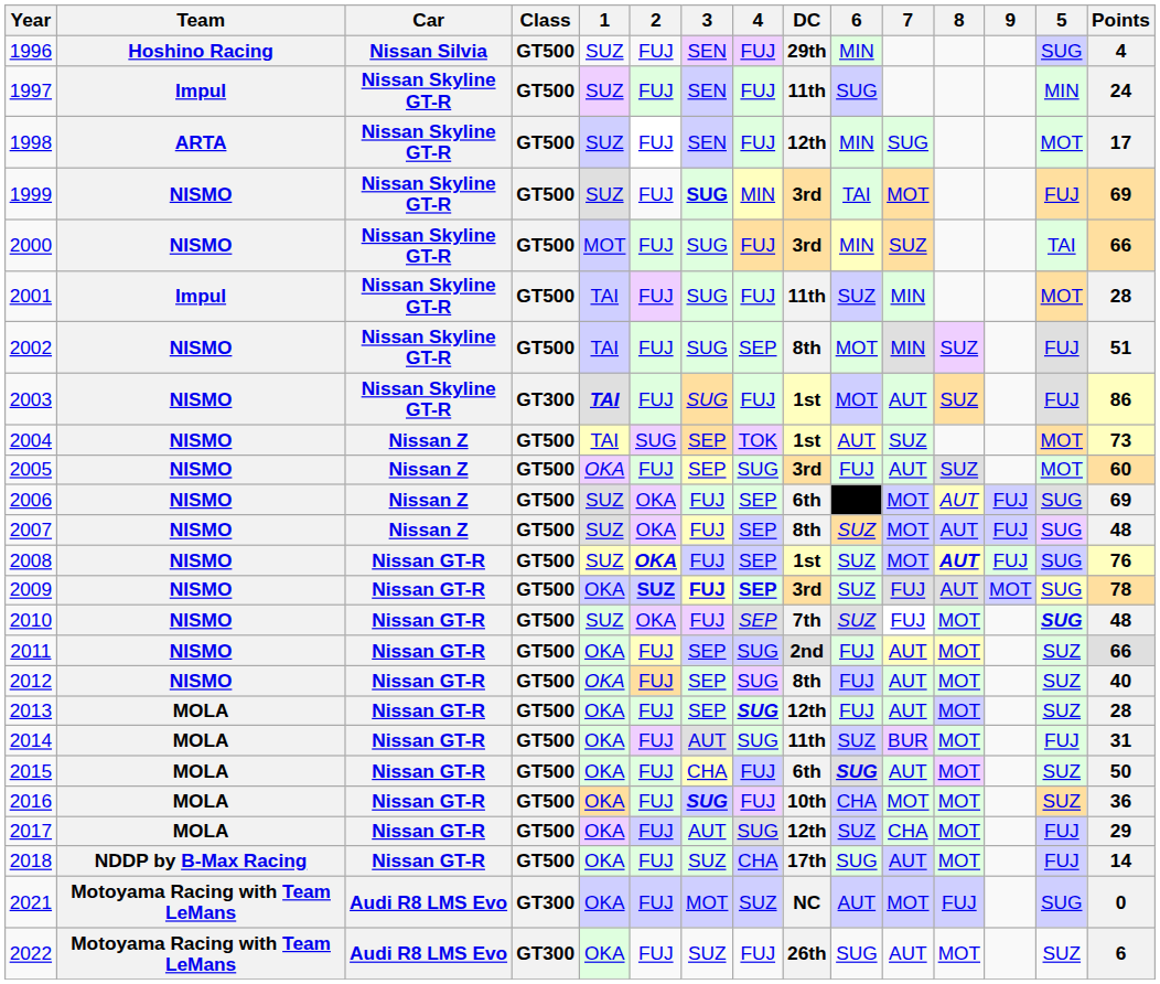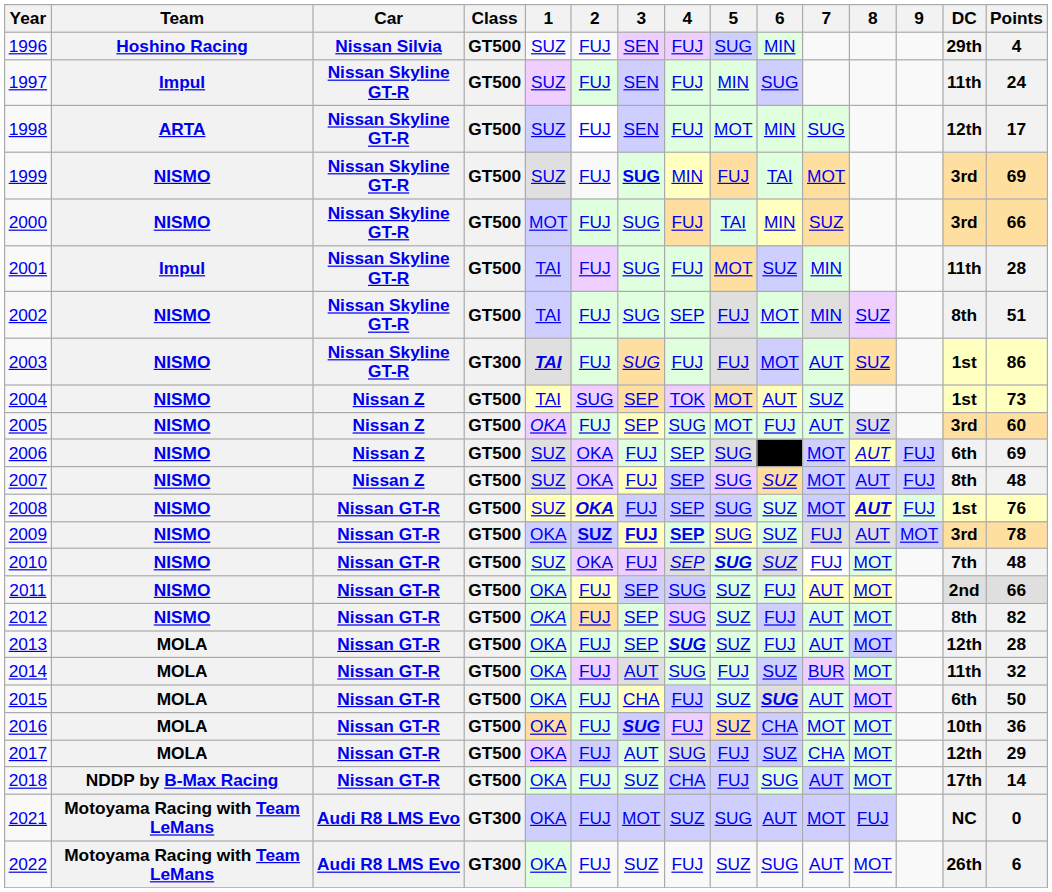 <table class="wikitable" style="text-align:center; font-size:90%">
 <tr>
 <th>Year</th>
 <th>Team</th>
 <th>Car</th>
 <th>Class</th>
 <th>1</th>
 <th>2</th>
 <th>3</th>
 <th>4</th>
-<th>DC</th>
+<th>5</th>
 <th>6</th>
 <th>7</th>
 <th>8</th>
 <th>9</th>
-<th>5</th>
+<th>DC</th>
 <th>Points</th>
 </tr>
 <tr>
 <td><a href='#'>1996</a></td>
 <th><a href='#'>Hoshino Racing</a></th>
 <th><a href='#'>Nissan Silvia</a></th>
 <th>GT500</th>
 <td><a href='#'>SUZ</a></td>
 <td><a href='#'>FUJ</a></td>
 <td style="background:#EFCFFF;"><a href='#'>SEN</a><br></td>
 <td style="background:#EFCFFF;"><a href='#'>FUJ</a><br></td>
-<th>29th</th>
+<td style="background:#CFCFFF;"><a href='#'>SUG</a><br></td>
 <td style="background:#DFFFDF;"><a href='#'>MIN</a><br></td>
 <td></td>
 <td></td>
 <td></td>
-<td style="background:#CFCFFF;"><a href='#'>SUG</a><br></td>
+<th>29th</th>
 <th>4</th>
 </tr>
 <tr>
 <td><a href='#'>1997</a></td>
 <th><a href='#'>Impul</a></th>
 <th><a href='#'>Nissan Skyline GT-R</a></th>
 <th>GT500</th>
 <td style="background:#EFCFFF;"><a href='#'>SUZ</a><br></td>
 <td style="background:#DFFFDF;"><a href='#'>FUJ</a><br></td>
 <td style="background:#CFCFFF;"><a href='#'>SEN</a><br></td>
 <td style="background:#DFFFDF;"><a href='#'>FUJ</a><br></td>
-<th>11th</th>
+<td style="background:#DFFFDF;"><a href='#'>MIN</a><br></td>
 <td style="background:#CFCFFF;"><a href='#'>SUG</a><br></td>
 <td></td>
 <td></td>
 <td></td>
-<td style="background:#DFFFDF;"><a href='#'>MIN</a><br></td>
+<th>11th</th>
 <th>24</th>
 </tr>
 <tr>
 <td><a href='#'>1998</a></td>
 <th><a href='#'>ARTA</a></th>
 <th><a href='#'>Nissan Skyline GT-R</a></th>
 <th>GT500</th>
 <td style="background:#CFCFFF;"><a href='#'>SUZ</a><br></td>
 <td style="background:#FFFFFF;"><a href='#'>FUJ</a><br></td>
 <td style="background:#CFCFFF;"><a href='#'>SEN</a><br></td>
 <td style="background:#DFFFDF;"><a href='#'>FUJ</a><br></td>
-<th>12th</th>
+<td style="background:#DFFFDF;"><a href='#'>MOT</a><br></td>
 <td style="background:#DFFFDF;"><a href='#'>MIN</a><br></td>
 <td style="background:#DFFFDF;"><a href='#'>SUG</a><br></td>
 <td></td>
 <td></td>
-<td style="background:#DFFFDF;"><a href='#'>MOT</a><br></td>
+<th>12th</th>
 <th>17</th>
 </tr>
 <tr>
 <td><a href='#'>1999</a></td>
 <th><a href='#'>NISMO</a></th>
 <th><a href='#'>Nissan Skyline GT-R</a></th>
 <th>GT500</th>
 <td style="background:#DFDFDF;"><a href='#'>SUZ</a><br></td>
 <td><a href='#'>FUJ</a></td>
 <td style="background:#DFFFDF;"><strong><a href='#'>SUG</a><br></strong></td>
 <td style="background:#FFFFBF;"><a href='#'>MIN</a><br></td>
-<td style="background:#FFDF9F;"><strong>3rd</strong></td>
+<td style="background:#FFDF9F;"><a href='#'>FUJ</a><br></td>
 <td style="background:#DFFFDF;"><a href='#'>TAI</a><br></td>
 <td style="background:#FFDF9F;"><a href='#'>MOT</a><br></td>
 <td></td>
 <td></td>
-<td style="background:#FFDF9F;"><a href='#'>FUJ</a><br></td>
+<td style="background:#FFDF9F;"><strong>3rd</strong></td>
 <td style="background:#FFDF9F;"><strong>69</strong></td>
 </tr>
 <tr>
 <td><a href='#'>2000</a></td>
 <th><a href='#'>NISMO</a></th>
 <th><a href='#'>Nissan Skyline GT-R</a></th>
 <th>GT500</th>
 <td style="background:#CFCFFF;"><a href='#'>MOT</a><br></td>
 <td style="background:#DFFFDF;"><a href='#'>FUJ</a><br></td>
 <td style="background:#DFFFDF;"><a href='#'>SUG</a><br></td>
 <td style="background:#FFDF9F;"><a href='#'>FUJ</a><br></td>
-<td style="background:#FFDF9F;"><strong>3rd</strong></td>
+<td style="background:#DFFFDF;"><a href='#'>TAI</a><br></td>
 <td style="background:#FFFFBF;"><a href='#'>MIN</a><br></td>
 <td style="background:#FFDF9F;"><a href='#'>SUZ</a><br></td>
 <td></td>
 <td></td>
-<td style="background:#DFFFDF;"><a href='#'>TAI</a><br></td>
+<td style="background:#FFDF9F;"><strong>3rd</strong></td>
 <td style="background:#FFDF9F;"><strong>66</strong></td>
 </tr>
 <tr>
 <td><a href='#'>2001</a></td>
 <th><a href='#'>Impul</a></th>
 <th><a href='#'>Nissan Skyline GT-R</a></th>
 <th>GT500</th>
 <td style="background:#CFCFFF;"><a href='#'>TAI</a><br></td>
 <td style="background:#EFCFFF;"><a href='#'>FUJ</a><br></td>
 <td style="background:#DFFFDF;"><a href='#'>SUG</a><br></td>
 <td style="background:#DFFFDF;"><a href='#'>FUJ</a><br></td>
-<th>11th</th>
+<td style="background:#FFDF9F;"><a href='#'>MOT</a><br></td>
 <td style="background:#CFCFFF;"><a href='#'>SUZ</a><br></td>
 <td style="background:#DFFFDF;"><a href='#'>MIN</a><br></td>
 <td></td>
 <td></td>
-<td style="background:#FFDF9F;"><a href='#'>MOT</a><br></td>
+<th>11th</th>
 <th>28</th>
 </tr>
 <tr>
 <td><a href='#'>2002</a></td>
 <th><a href='#'>NISMO</a></th>
 <th><a href='#'>Nissan Skyline GT-R</a></th>
 <th>GT500</th>
 <td style="background:#CFCFFF;"><a href='#'>TAI</a><br></td>
 <td style="background:#DFFFDF;"><a href='#'>FUJ</a><br></td>
 <td style="background:#DFFFDF;"><a href='#'>SUG</a><br></td>
 <td style="background:#DFFFDF;"><a href='#'>SEP</a><br></td>
-<th>8th</th>
+<td style="background:#DFDFDF;"><a href='#'>FUJ</a><br></td>
 <td style="background:#DFFFDF;"><a href='#'>MOT</a><br></td>
 <td style="background:#DFDFDF;"><a href='#'>MIN</a><br></td>
 <td style="background:#EFCFFF;"><a href='#'>SUZ</a><br></td>
 <td></td>
-<td style="background:#DFDFDF;"><a href='#'>FUJ</a><br></td>
+<th>8th</th>
 <th>51</th>
 </tr>
 <tr>
 <td><a href='#'>2003</a></td>
 <th><a href='#'>NISMO</a></th>
 <th><a href='#'>Nissan Skyline GT-R</a></th>
 <th>GT300</th>
 <td style="background:#DFDFDF;"><strong><em><a href='#'>TAI</a></em></strong><br></td>
 <td style="background:#DFFFDF;"><a href='#'>FUJ</a><br></td>
 <td style="background:#FFDF9F;"><em><a href='#'>SUG</a></em><br></td>
 <td style="background:#DFFFDF;"><a href='#'>FUJ</a><br></td>
-<td style="background:#FFFFBF;"><strong>1st</strong></td>
+<td style="background:#DFDFDF;"><a href='#'>FUJ</a><br></td>
 <td style="background:#CFCFFF;"><a href='#'>MOT</a><br></td>
 <td style="background:#DFFFDF;"><a href='#'>AUT</a><br></td>
 <td style="background:#FFDF9F;"><a href='#'>SUZ</a><br></td>
 <td></td>
-<td style="background:#DFDFDF;"><a href='#'>FUJ</a><br></td>
+<td style="background:#FFFFBF;"><strong>1st</strong></td>
 <td style="background:#FFFFBF;"><strong>86</strong></td>
 </tr>
 <tr>
 <td><a href='#'>2004</a></td>
 <th><a href='#'>NISMO</a></th>
 <th><a href='#'>Nissan Z</a></th>
 <th>GT500</th>
 <td style="background:#FFFFBF;"><a href='#'>TAI</a><br></td>
 <td style="background:#EFCFFF;"><a href='#'>SUG</a><br></td>
 <td style="background:#FFDF9F;"><a href='#'>SEP</a><br></td>
 <td style="background:#EFCFFF;"><a href='#'>TOK</a><br></td>
-<td style="background:#FFFFBF;"><strong>1st</strong></td>
+<td style="background:#FFDF9F;"><a href='#'>MOT</a><br></td>
 <td style="background:#FFFFBF;"><a href='#'>AUT</a><br></td>
 <td style="background:#DFFFDF;"><a href='#'>SUZ</a><br></td>
 <td></td>
 <td></td>
-<td style="background:#FFDF9F;"><a href='#'>MOT</a><br></td>
+<td style="background:#FFFFBF;"><strong>1st</strong></td>
 <td style="background:#FFFFBF;"><strong>73</strong></td>
 </tr>
 <tr>
 <td><a href='#'>2005</a></td>
 <th><a href='#'>NISMO</a></th>
 <th><a href='#'>Nissan Z</a></th>
 <th>GT500</th>
 <td style="background:#EFCFFF;"><em><a href='#'>OKA</a></em><br></td>
 <td style="background:#DFFFDF;"><a href='#'>FUJ</a><br></td>
 <td style="background:#FFFFBF;"><a href='#'>SEP</a><br></td>
 <td style="background:#DFFFDF;"><a href='#'>SUG</a><br></td>
-<td style="background:#FFDF9F;"><strong>3rd</strong></td>
+<td style="background:#DFFFDF;"><a href='#'>MOT</a><br></td>
 <td style="background:#DFFFDF;"><a href='#'>FUJ</a><br></td>
 <td style="background:#DFFFDF;"><a href='#'>AUT</a><br></td>
 <td style="background:#DFDFDF;"><a href='#'>SUZ</a><br></td>
 <td></td>
-<td style="background:#DFFFDF;"><a href='#'>MOT</a><br></td>
+<td style="background:#FFDF9F;"><strong>3rd</strong></td>
 <td style="background:#FFDF9F;"><strong>60</strong></td>
 </tr>
 <tr>
 <td><a href='#'>2006</a></td>
 <th><a href='#'>NISMO</a></th>
 <th><a href='#'>Nissan Z</a></th>
 <th>GT500</th>
 <td style="background:#DFDFDF;"><a href='#'>SUZ</a><br></td>
 <td style="background:#EFCFFF;"><a href='#'>OKA</a><br></td>
 <td style="background:#DFFFDF;"><a href='#'>FUJ</a><br></td>
 <td style="background:#DFFFDF;"><a href='#'>SEP</a><br></td>
-<th>6th</th>
+<td style="background:#DFDFDF;"><a href='#'>SUG</a><br></td>
 <td style="background:#000000; color:#ffffff"><a href='#'></a><br></td>
 <td style="background:#CFCFFF;"><a href='#'>MOT</a><br></td>
 <td style="background:#FFFFBF;"><em><a href='#'>AUT</a></em><br></td>
 <td style="background:#CFCFFF;"><a href='#'>FUJ</a><br></td>
-<td style="background:#DFDFDF;"><a href='#'>SUG</a><br></td>
+<th>6th</th>
 <th>69</th>
 </tr>
 <tr>
 <td><a href='#'>2007</a></td>
 <th><a href='#'>NISMO</a></th>
 <th><a href='#'>Nissan Z</a></th>
 <th>GT500</th>
 <td style="background:#DFDFDF;"><a href='#'>SUZ</a><br></td>
 <td style="background:#EFCFFF;"><a href='#'>OKA</a><br></td>
 <td style="background:#FFFFBF;"><a href='#'>FUJ</a><br></td>
 <td style="background:#CFCFFF;"><a href='#'>SEP</a><br></td>
-<th>8th</th>
+<td style="background:#EFCFFF;"><a href='#'>SUG</a><br></td>
 <td style="background:#FFDF9F;"><em><a href='#'>SUZ</a></em><br></td>
 <td style="background:#CFCFFF;"><a href='#'>MOT</a><br></td>
 <td style="background:#CFCFFF;"><a href='#'>AUT</a><br></td>
 <td style="background:#CFCFFF;"><a href='#'>FUJ</a><br></td>
-<td style="background:#EFCFFF;"><a href='#'>SUG</a><br></td>
+<th>8th</th>
 <th>48</th>
 </tr>
 <tr>
 <td><a href='#'>2008</a></td>
 <th><a href='#'>NISMO</a></th>
 <th><a href='#'>Nissan GT-R</a></th>
 <th>GT500</th>
 <td style="background:#FFFFBF;"><a href='#'>SUZ</a><br></td>
 <td style="background:#FFFFBF;"><strong><em><a href='#'>OKA</a></em></strong><br></td>
 <td style="background:#CFCFFF;"><a href='#'>FUJ</a><br></td>
 <td style="background:#CFCFFF;"><a href='#'>SEP</a><br></td>
-<td style="background:#FFFFBF;"><strong>1st</strong></td>
+<td style="background:#CFCFFF;"><a href='#'>SUG</a><br></td>
 <td style="background:#DFFFDF;"><a href='#'>SUZ</a><br></td>
 <td style="background:#CFCFFF;"><a href='#'>MOT</a><br></td>
 <td style="background:#FFFFBF;"><strong><em><a href='#'>AUT</a></em></strong><br></td>
 <td style="background:#DFFFDF;"><a href='#'>FUJ</a><br></td>
-<td style="background:#CFCFFF;"><a href='#'>SUG</a><br></td>
+<td style="background:#FFFFBF;"><strong>1st</strong></td>
 <td style="background:#FFFFBF;"><strong>76</strong></td>
 </tr>
 <tr>
 <td><a href='#'>2009</a></td>
 <th><a href='#'>NISMO</a></th>
 <th><a href='#'>Nissan GT-R</a></th>
 <th>GT500</th>
 <td style="background:#CFCFFF;"><a href='#'>OKA</a><br></td>
 <td style="background:#CFCFFF;"><strong><a href='#'>SUZ</a></strong><br></td>
 <td style="background:#FFFFBF;"><strong><a href='#'>FUJ</a></strong><br></td>
 <td style="background:#DFFFDF;"><strong><a href='#'>SEP</a></strong><br></td>
-<td style="background:#FFDF9F;"><strong>3rd</strong></td>
+<td style="background:#FFFFBF;"><a href='#'>SUG</a><br></td>
 <td style="background:#DFFFDF;"><a href='#'>SUZ</a><br></td>
 <td style="background:#DFDFDF;"><a href='#'>FUJ</a><br></td>
 <td style="background:#DFDFDF;"><a href='#'>AUT</a><br></td>
 <td style="background:#CFCFFF;"><a href='#'>MOT</a><br></td>
-<td style="background:#FFFFBF;"><a href='#'>SUG</a><br></td>
+<td style="background:#FFDF9F;"><strong>3rd</strong></td>
 <td style="background:#FFDF9F;"><strong>78</strong></td>
 </tr>
 <tr>
 <td><a href='#'>2010</a></td>
 <th><a href='#'>NISMO</a></th>
 <th><a href='#'>Nissan GT-R</a></th>
 <th>GT500</th>
 <td style="background:#DFFFDF;"><a href='#'>SUZ</a><br></td>
 <td style="background:#EFCFFF;"><a href='#'>OKA</a><br></td>
 <td style="background:#EFCFFF;"><a href='#'>FUJ</a><br></td>
 <td style="background:#DFDFDF;"><em><a href='#'>SEP</a></em><br></td>
-<th>7th</th>
+<td style="background:#DFFFDF;"><strong><em><a href='#'>SUG</a></em></strong><br></td>
 <td style="background:#DFDFDF;"><em><a href='#'>SUZ</a></em><br></td>
 <td style="background:#FFFFFF;"><a href='#'>FUJ</a><br></td>
 <td style="background:#DFFFDF;"><a href='#'>MOT</a><br></td>
 <td></td>
-<td style="background:#DFFFDF;"><strong><em><a href='#'>SUG</a></em></strong><br></td>
+<th>7th</th>
 <th>48</th>
 </tr>
 <tr>
 <td><a href='#'>2011</a></td>
 <th><a href='#'>NISMO</a></th>
 <th><a href='#'>Nissan GT-R</a></th>
 <th>GT500</th>
 <td style="background:#DFFFDF;"><a href='#'>OKA</a><br></td>
 <td style="background:#FFFFBF;"><a href='#'>FUJ</a><br></td>
 <td style="background:#CFCFFF;"><a href='#'>SEP</a><br></td>
 <td style="background:#CFCFFF;"><a href='#'>SUG</a><br></td>
-<td style="background:#DFDFDF;"><strong>2nd</strong></td>
+<td style="background:#DFFFDF;"><a href='#'>SUZ</a><br></td>
 <td style="background:#DFFFDF;"><a href='#'>FUJ</a><br></td>
 <td style="background:#FFFFBF;"><a href='#'>AUT</a><br></td>
 <td style="background:#FFFFBF;"><a href='#'>MOT</a><br></td>
 <td></td>
-<td style="background:#DFFFDF;"><a href='#'>SUZ</a><br></td>
+<td style="background:#DFDFDF;"><strong>2nd</strong></td>
 <td style="background:#DFDFDF;"><strong>66</strong></td>
 </tr>
 <tr>
 <td><a href='#'>2012</a></td>
 <th><a href='#'>NISMO</a></th>
 <th><a href='#'>Nissan GT-R</a></th>
 <th>GT500</th>
 <td style="background:#DFFFDF;"><em><a href='#'>OKA</a></em><br></td>
 <td style="background:#FFDF9F;"><a href='#'>FUJ</a><br></td>
 <td style="background:#DFFFDF;"><a href='#'>SEP</a><br></td>
 <td style="background:#EFCFFF;"><a href='#'>SUG</a><br></td>
-<th>8th</th>
+<td style="background:#DFFFDF;"><a href='#'>SUZ</a><br></td>
 <td style="background:#CFCFFF;"><a href='#'>FUJ</a><br></td>
 <td style="background:#DFFFDF;"><a href='#'>AUT</a><br></td>
 <td style="background:#DFFFDF;"><a href='#'>MOT</a><br></td>
 <td></td>
-<td style="background:#DFFFDF;"><a href='#'>SUZ</a><br></td>
-<th>40</th>
+<th>8th</th>
+<th>82</th>
 </tr>
 <tr>
 <td><a href='#'>2013</a></td>
 <th>MOLA</th>
 <th><a href='#'>Nissan GT-R</a></th>
 <th>GT500</th>
 <td style="background:#DFFFDF;"><a href='#'>OKA</a><br></td>
 <td style="background:#DFFFDF;"><a href='#'>FUJ</a><br></td>
 <td style="background:#DFFFDF;"><a href='#'>SEP</a><br></td>
 <td style="background:#DFFFDF;"><strong><em><a href='#'>SUG</a></em></strong><br></td>
-<th>12th</th>
+<td style="background:#DFFFDF;"><a href='#'>SUZ</a><br></td>
 <td style="background:#DFFFDF;"><a href='#'>FUJ</a><br></td>
 <td style="background:#DFFFDF;"><a href='#'>AUT</a><br></td>
 <td style="background:#CFCFFF;"><a href='#'>MOT</a><br></td>
 <td></td>
-<td style="background:#DFFFDF;"><a href='#'>SUZ</a><br></td>
+<th>12th</th>
 <th>28</th>
 </tr>
 <tr>
 <td><a href='#'>2014</a></td>
 <th>MOLA</th>
 <th><a href='#'>Nissan GT-R</a></th>
 <th>GT500</th>
 <td style="background:#DFFFDF;"><a href='#'>OKA</a><br></td>
 <td style="background:#EFCFFF;"><a href='#'>FUJ</a><br></td>
 <td style="background:#DFDFDF;"><a href='#'>AUT</a><br></td>
 <td style="background:#DFFFDF;"><a href='#'>SUG</a><br></td>
-<th>11th</th>
+<td style="background:#DFFFDF;"><a href='#'>FUJ</a><br></td>
 <td style="background:#CFCFFF;"><a href='#'>SUZ</a><br></td>
 <td style="background:#EFCFFF;"><a href='#'>BUR</a><br></td>
 <td style="background:#DFFFDF;"><a href='#'>MOT</a><br></td>
 <td></td>
-<td style="background:#DFFFDF;"><a href='#'>FUJ</a><br></td>
-<th>31</th>
+<th>11th</th>
+<th>32</th>
 </tr>
 <tr>
 <td><a href='#'>2015</a></td>
 <th>MOLA</th>
 <th><a href='#'>Nissan GT-R</a></th>
 <th>GT500</th>
 <td style="background:#DFFFDF;"><a href='#'>OKA</a><br></td>
 <td style="background:#DFFFDF;"><a href='#'>FUJ</a><br></td>
 <td style="background:#FFFFBF;"><a href='#'>CHA</a><br></td>
 <td style="background:#CFCFFF;"><a href='#'>FUJ</a><br></td>
-<th>6th</th>
+<td style="background:#DFFFDF;"><a href='#'>SUZ</a><br></td>
 <td style="background:#DFDFDF;"><strong><em><a href='#'>SUG</a></em></strong><br></td>
 <td style="background:#DFFFDF;"><a href='#'>AUT</a><br></td>
 <td style="background:#EFCFFF;"><a href='#'>MOT</a><br></td>
 <td></td>
-<td style="background:#DFFFDF;"><a href='#'>SUZ</a><br></td>
+<th>6th</th>
 <th>50</th>
 </tr>
 <tr>
 <td><a href='#'>2016</a></td>
 <th>MOLA</th>
 <th><a href='#'>Nissan GT-R</a></th>
 <th>GT500</th>
 <td style="background:#FFDF9F;"><a href='#'>OKA</a><br></td>
 <td style="background:#DFFFDF;"><a href='#'>FUJ</a><br></td>
 <td style="background:#CFCFFF;"><strong><em><a href='#'>SUG</a></em></strong><br></td>
 <td style="background:#EFCFFF;"><a href='#'>FUJ</a><br></td>
-<th>10th</th>
+<td style="background:#FFDF9F;"><a href='#'>SUZ</a><br></td>
 <td style="background:#CFCFFF;"><a href='#'>CHA</a><br></td>
 <td style="background:#DFFFDF;"><a href='#'>MOT</a><br></td>
 <td style="background:#DFFFDF;"><a href='#'>MOT</a><br></td>
 <td></td>
-<td style="background:#FFDF9F;"><a href='#'>SUZ</a><br></td>
+<th>10th</th>
 <th>36</th>
 </tr>
 <tr>
 <td><a href='#'>2017</a></td>
 <th>MOLA</th>
 <th><a href='#'>Nissan GT-R</a></th>
 <th>GT500</th>
 <td style="background:#EFCFFF;"><a href='#'>OKA</a><br></td>
 <td style="background:#CFCFFF;"><a href='#'>FUJ</a><br></td>
 <td style="background:#DFFFDF;"><a href='#'>AUT</a><br></td>
 <td style="background:#DFDFDF;"><a href='#'>SUG</a><br></td>
-<th>12th</th>
+<td style="background:#CFCFFF;"><a href='#'>FUJ</a><br></td>
 <td style="background:#CFCFFF;"><a href='#'>SUZ</a><br></td>
 <td style="background:#DFFFDF;"><a href='#'>CHA</a><br></td>
 <td style="background:#DFFFDF;"><a href='#'>MOT</a><br></td>
 <td></td>
-<td style="background:#CFCFFF;"><a href='#'>FUJ</a><br></td>
+<th>12th</th>
 <th>29</th>
 </tr>
 <tr>
 <td><a href='#'>2018</a></td>
 <th>NDDP by <a href='#'>B-Max Racing</a></th>
 <th><a href='#'>Nissan GT-R</a></th>
 <th>GT500</th>
 <td style="background:#DFFFDF;"><a href='#'>OKA</a><br></td>
 <td style="background:#DFFFDF;"><a href='#'>FUJ</a><br></td>
 <td style="background:#DFFFDF;"><a href='#'>SUZ</a><br></td>
 <td style="background:#CFCFFF;"><a href='#'>CHA</a><br></td>
-<th>17th</th>
+<td style="background:#CFCFFF;"><a href='#'>FUJ</a><br></td>
 <td style="background:#DFFFDF;"><a href='#'>SUG</a><br></td>
 <td style="background:#CFCFFF;"><a href='#'>AUT</a><br></td>
 <td style="background:#DFFFDF;"><a href='#'>MOT</a><br></td>
 <td></td>
-<td style="background:#CFCFFF;"><a href='#'>FUJ</a><br></td>
+<th>17th</th>
 <th>14</th>
 </tr>
 <tr>
 <td><a href='#'>2021</a></td>
 <th>Motoyama Racing with <a href='#'>Team LeMans</a></th>
 <th><a href='#'>Audi R8 LMS Evo</a></th>
 <th>GT300</th>
 <td style="background:#CFCFFF;"><a href='#'>OKA</a><br></td>
 <td style="background:#CFCFFF;"><a href='#'>FUJ</a><br></td>
 <td style="background:#CFCFFF;"><a href='#'>MOT</a><br></td>
 <td style="background:#CFCFFF;"><a href='#'>SUZ</a><br></td>
-<th>NC</th>
+<td style="background:#CFCFFF;"><a href='#'>SUG</a><br></td>
 <td style="background:#CFCFFF;"><a href='#'>AUT</a><br></td>
 <td style="background:#CFCFFF;"><a href='#'>MOT</a><br></td>
 <td style="background:#CFCFFF;"><a href='#'>FUJ</a><br></td>
 <td></td>
-<td style="background:#CFCFFF;"><a href='#'>SUG</a><br></td>
+<th>NC</th>
 <th>0</th>
 </tr>
 <tr>
 <td><a href='#'>2022</a></td>
 <th>Motoyama Racing with <a href='#'>Team LeMans</a></th>
 <th><a href='#'>Audi R8 LMS Evo</a></th>
 <th>GT300</th>
 <td style="background:#DFFFDF;"><a href='#'>OKA</a><br></td>
 <td><a href='#'>FUJ</a></td>
 <td><a href='#'>SUZ</a></td>
 <td><a href='#'>FUJ</a></td>
-<th>26th</th>
+<td><a href='#'>SUZ</a></td>
 <td><a href='#'>SUG</a></td>
 <td><a href='#'>AUT</a></td>
 <td><a href='#'>MOT</a></td>
 <td></td>
-<td><a href='#'>SUZ</a></td>
+<th>26th</th>
 <th>6</th>
 </tr>
 </table>
